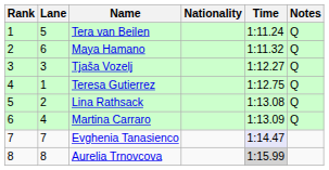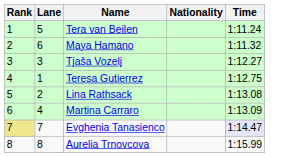 <table class="wikitable">
 <tr>
 <th>Rank</th>
 <th>Lane</th>
 <th>Name</th>
 <th>Nationality</th>
 <th>Time</th>
-<th>Notes</th>
 </tr>
 <tr bgcolor=ccffcc>
 <td>1</td>
 <td>5</td>
 <td><a href='#'>Tera van Beilen</a></td>
 <td></td>
 <td>1:11.24</td>
-<td>Q</td>
 </tr>
 <tr bgcolor=ccffcc>
 <td>2</td>
 <td>6</td>
 <td><a href='#'>Maya Hamano</a></td>
 <td></td>
 <td>1:11.32</td>
-<td>Q</td>
 </tr>
 <tr bgcolor=ccffcc>
 <td>3</td>
 <td>3</td>
 <td><a href='#'>Tjaša Vozelj</a></td>
 <td></td>
 <td>1:12.27</td>
-<td>Q</td>
 </tr>
 <tr bgcolor=ccffcc>
 <td>4</td>
 <td>1</td>
 <td><a href='#'>Teresa Gutierrez</a></td>
 <td></td>
 <td>1:12.75</td>
-<td>Q</td>
 </tr>
 <tr bgcolor=ccffcc>
 <td>5</td>
 <td>2</td>
 <td><a href='#'>Lina Rathsack</a></td>
 <td></td>
 <td>1:13.08</td>
-<td>Q</td>
 </tr>
 <tr bgcolor=ccffcc>
 <td>6</td>
 <td>4</td>
 <td><a href='#'>Martina Carraro</a></td>
 <td></td>
 <td>1:13.09</td>
-<td>Q</td>
 </tr>
 <tr>
-<td>7</td>
+<td style="background: khaki;">7</td>
 <td>7</td>
 <td><a href='#'>Evghenia Tanasienco</a></td>
 <td></td>
 <td style="background: lavender;">1:14.47</td>
-<td></td>
 </tr>
 <tr>
 <td>8</td>
 <td>8</td>
 <td><a href='#'>Aurelia Trnovcova</a></td>
 <td></td>
-<td style="background: lightgrey;">1:15.99</td>
-<td></td>
+<td>1:15.99</td>
 </tr>
 </table>
